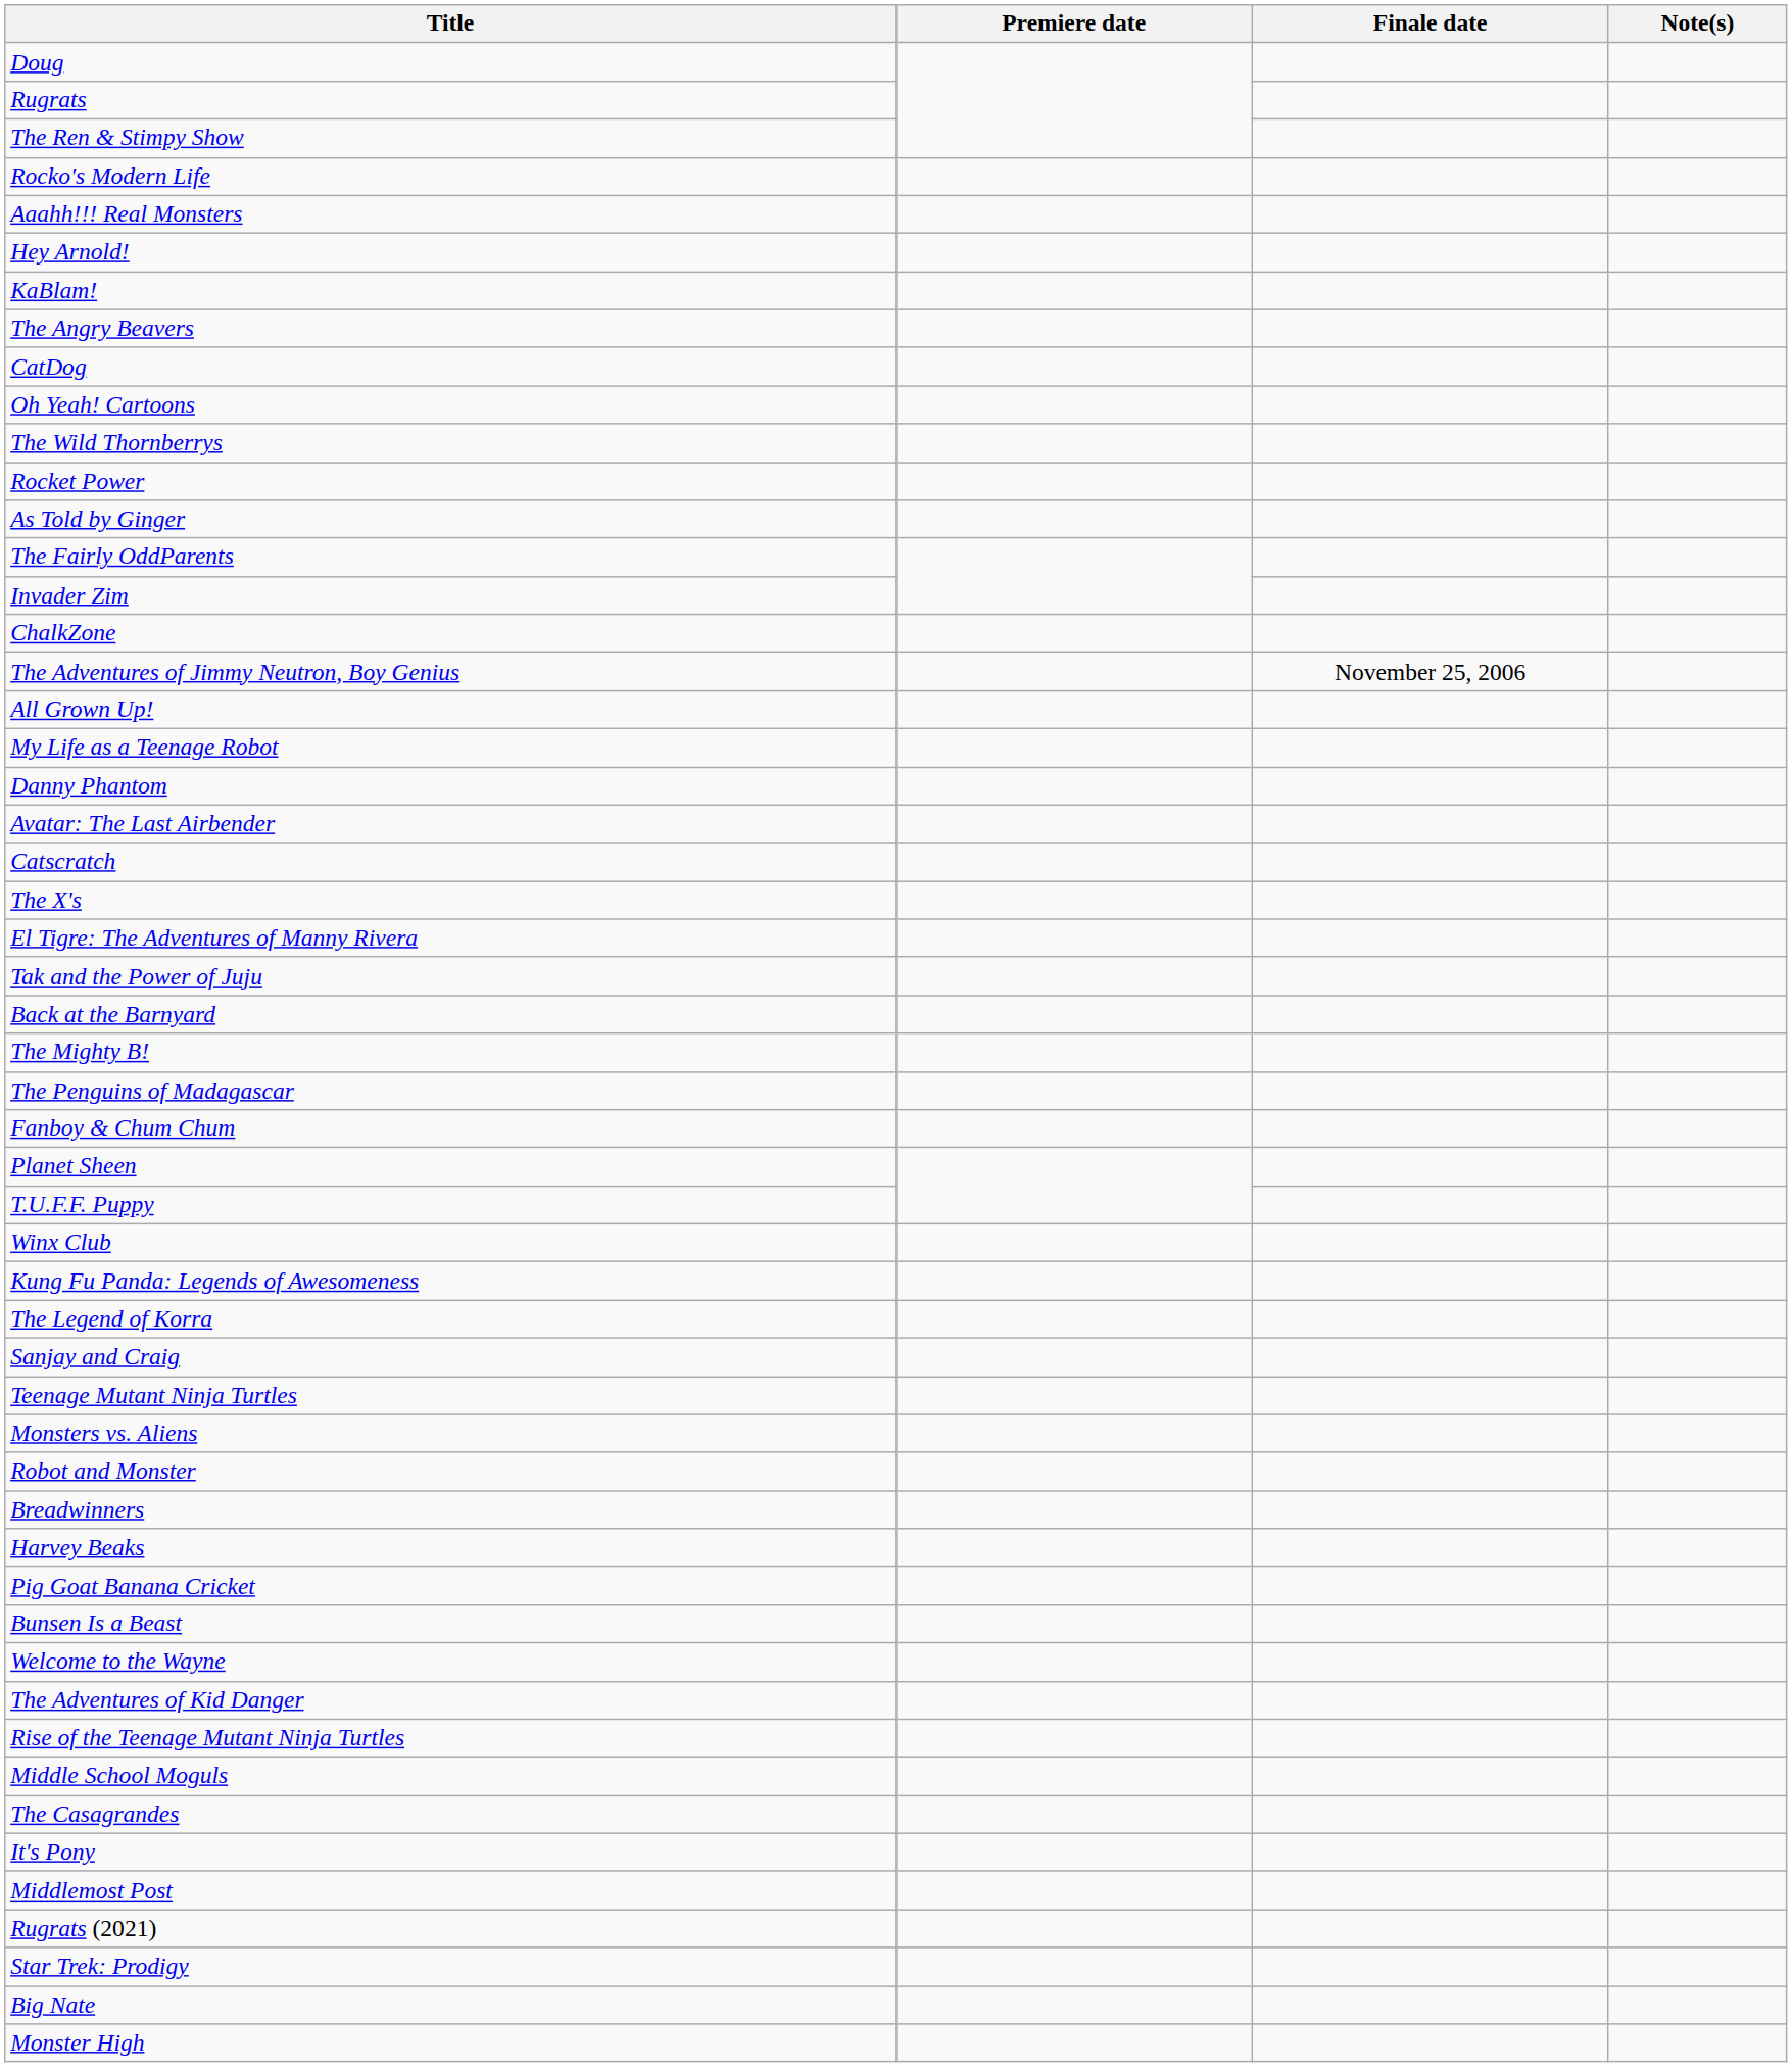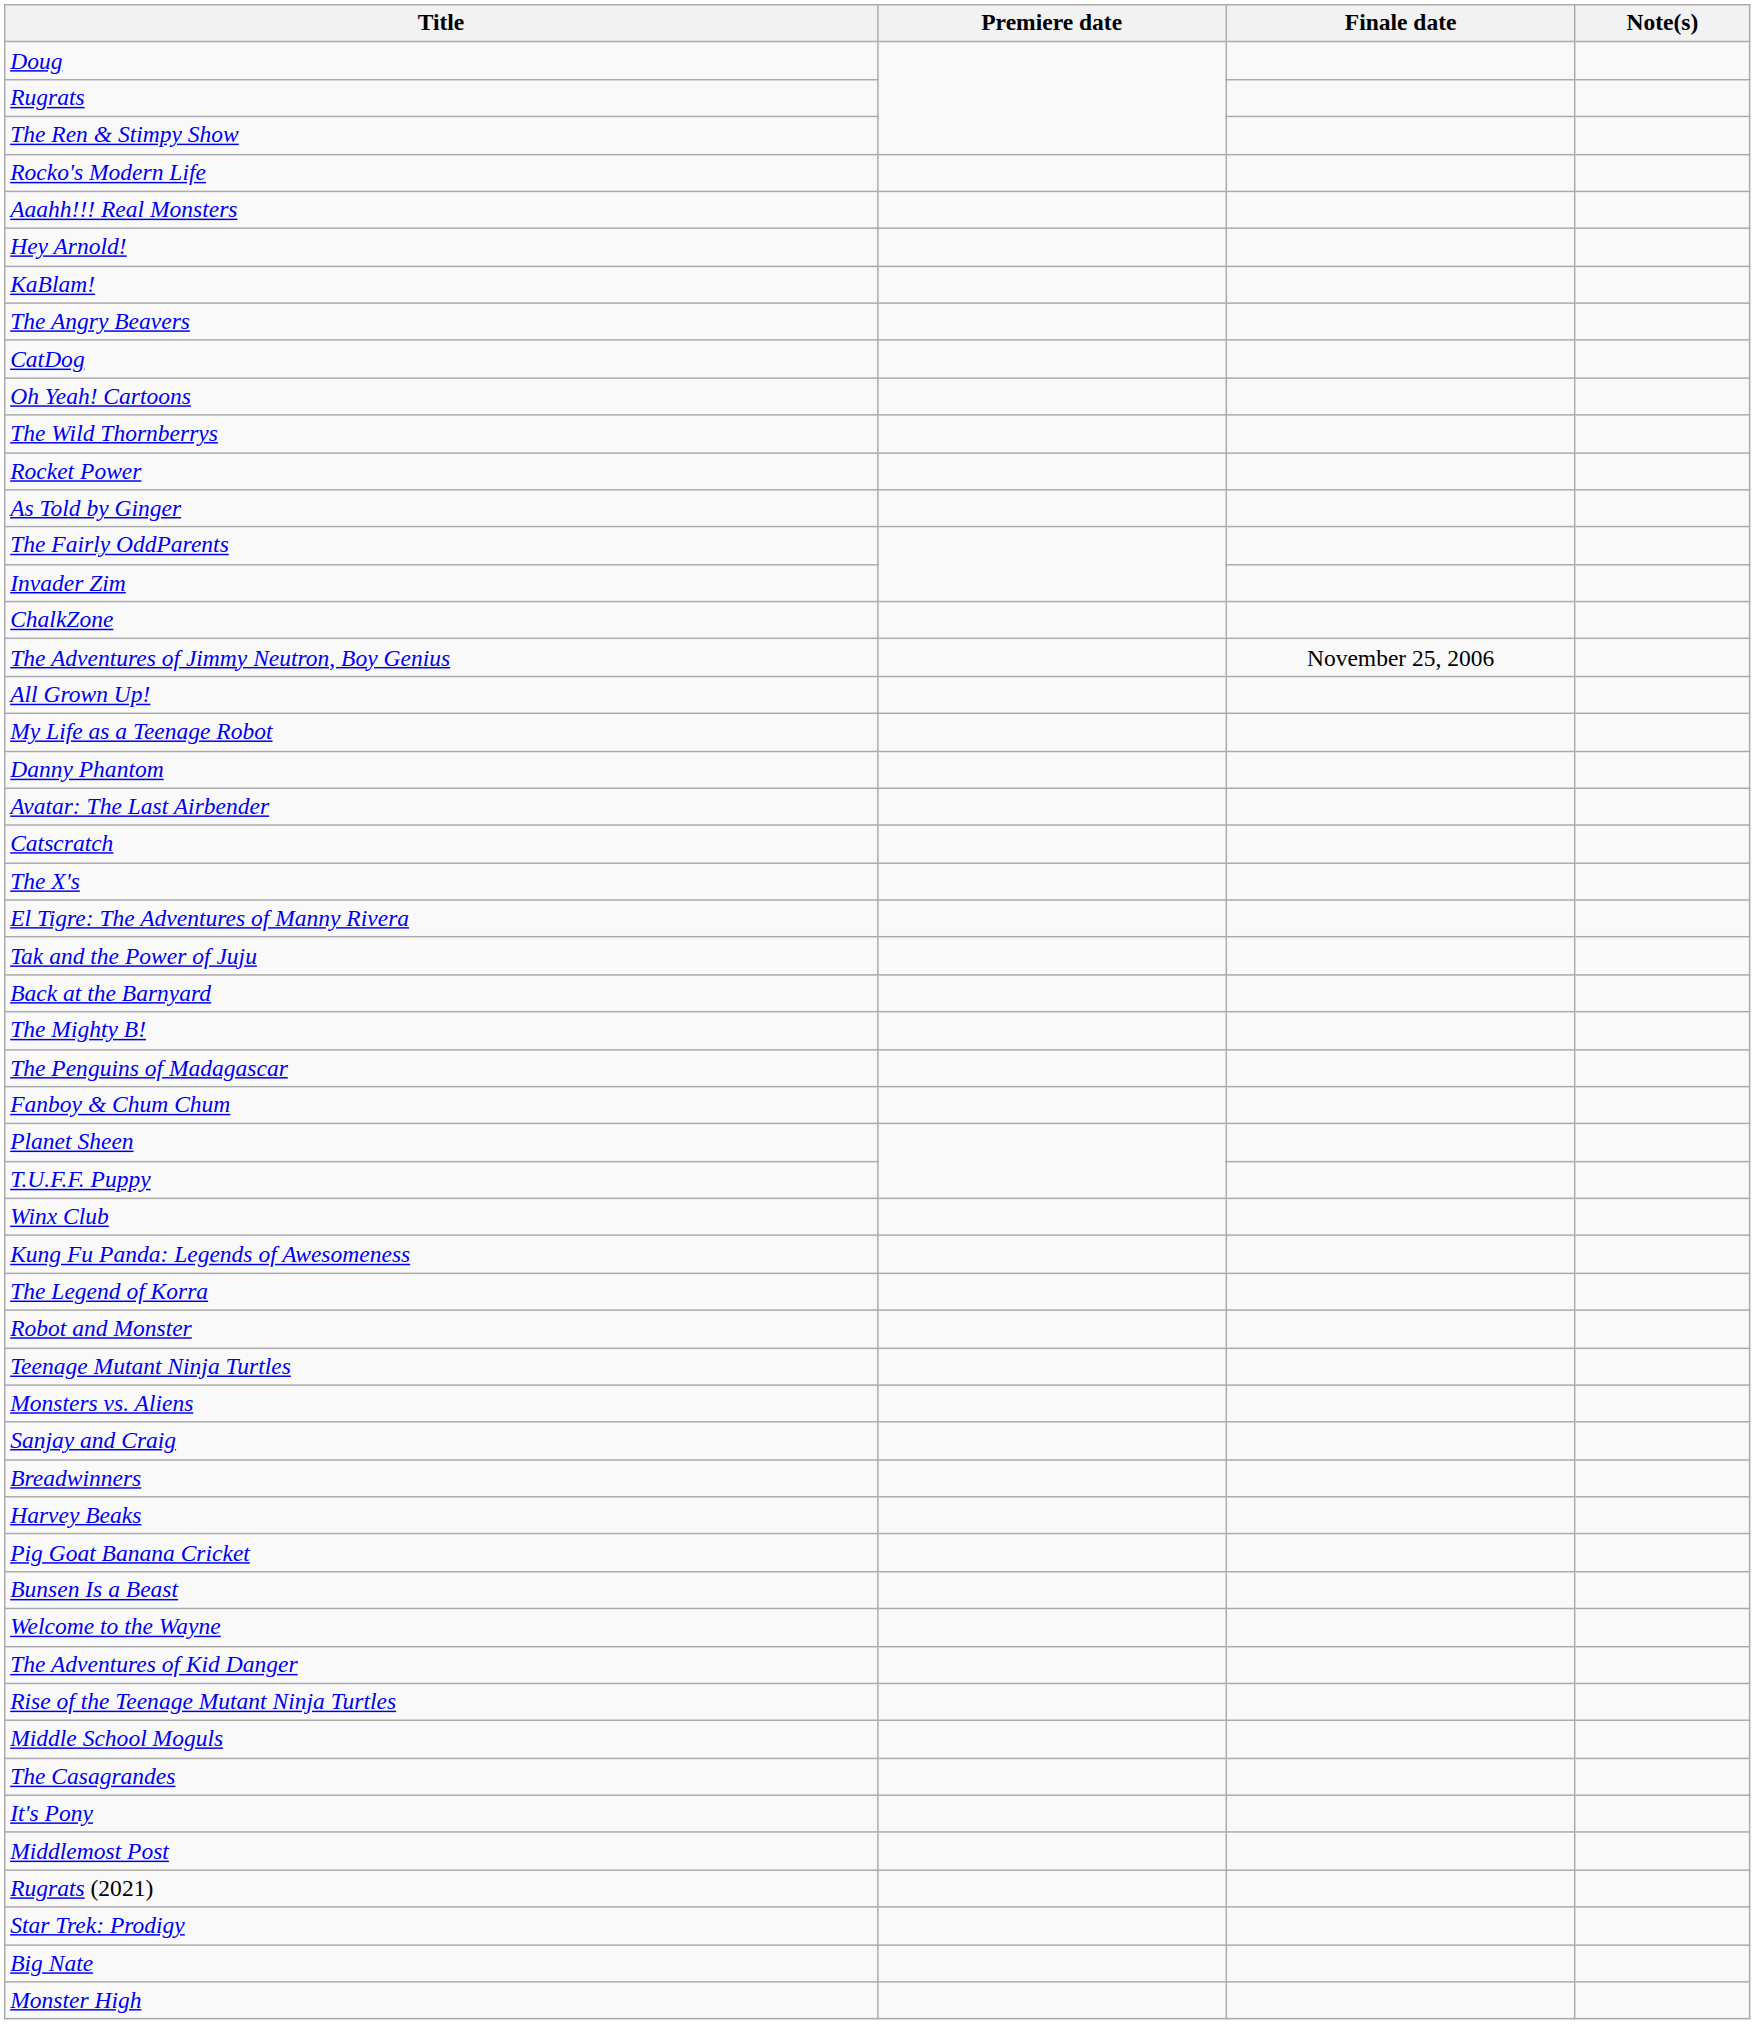 <table class="wikitable plainrowheaders sortable" style="width:75%;text-align:center;">
 <tr>
 <th scope="col" style="width:25%;">Title</th>
 <th scope="col" style="width:10%;">Premiere date</th>
 <th scope="col" style="width:10%;">Finale date</th>
 <th class="unsortable" style="width:5%;">Note(s)</th>
 </tr>
 <tr>
 <td scope="row" style="text-align:left;"><em><a href='#'>Doug</a></em></td>
 <td rowspan="3"></td>
 <td></td>
 <td></td>
 </tr>
 <tr>
 <td scope="row" style="text-align:left;"><em><a href='#'>Rugrats</a></em></td>
 <td></td>
 <td></td>
 </tr>
 <tr>
 <td scope="row" style="text-align:left;"><em><a href='#'>The Ren & Stimpy Show</a></em></td>
 <td></td>
 <td></td>
 </tr>
 <tr>
 <td scope="row" style="text-align:left;"><em><a href='#'>Rocko's Modern Life</a></em></td>
 <td></td>
 <td></td>
 <td></td>
 </tr>
 <tr>
 <td scope="row" style="text-align:left;"><em><a href='#'>Aaahh!!! Real Monsters</a></em></td>
 <td></td>
 <td></td>
 <td></td>
 </tr>
 <tr>
 <td scope="row" style="text-align:left;"><em><a href='#'>Hey Arnold!</a></em></td>
 <td></td>
 <td></td>
 <td></td>
 </tr>
 <tr>
 <td scope="row" style="text-align:left;"><em><a href='#'>KaBlam!</a></em></td>
 <td></td>
 <td></td>
 <td></td>
 </tr>
 <tr>
 <td scope="row" style="text-align:left;"><em><a href='#'>The Angry Beavers</a></em></td>
 <td></td>
 <td></td>
 <td></td>
 </tr>
 <tr>
 <td scope="row" style="text-align:left;"><em><a href='#'>CatDog</a></em></td>
 <td></td>
 <td></td>
 <td></td>
 </tr>
 <tr>
 <td scope="row" style="text-align:left;"><em><a href='#'>Oh Yeah! Cartoons</a></em></td>
 <td></td>
 <td></td>
 <td></td>
 </tr>
 <tr>
 <td scope="row" style="text-align:left;"><em><a href='#'>The Wild Thornberrys</a></em></td>
 <td></td>
 <td></td>
 <td></td>
 </tr>
 <tr>
 <td scope="row" style="text-align:left;"><em><a href='#'>Rocket Power</a></em></td>
 <td></td>
 <td></td>
 <td></td>
 </tr>
 <tr>
 <td scope="row" style="text-align:left;"><em><a href='#'>As Told by Ginger</a></em></td>
 <td></td>
 <td></td>
 <td></td>
 </tr>
 <tr>
 <td scope="row" style="text-align:left;"><em><a href='#'>The Fairly OddParents</a></em></td>
 <td rowspan="2"></td>
 <td></td>
 <td></td>
 </tr>
 <tr>
 <td scope="row" style="text-align:left;"><em><a href='#'>Invader Zim</a></em></td>
 <td></td>
 <td></td>
 </tr>
 <tr>
 <td scope="row" style="text-align:left;"><em><a href='#'>ChalkZone</a></em></td>
 <td></td>
 <td></td>
 <td></td>
 </tr>
 <tr>
 <td scope="row" style="text-align:left;"><em><a href='#'>The Adventures of Jimmy Neutron, Boy Genius</a></em></td>
 <td></td>
 <td>November 25, 2006</td>
 <td></td>
 </tr>
 <tr>
 <td scope="row" style="text-align:left;"><em><a href='#'>All Grown Up!</a></em></td>
 <td></td>
 <td></td>
 <td></td>
 </tr>
 <tr>
 <td scope="row" style="text-align:left;"><em><a href='#'>My Life as a Teenage Robot</a></em></td>
 <td></td>
 <td></td>
 <td></td>
 </tr>
 <tr>
 <td scope="row" style="text-align:left;"><em><a href='#'>Danny Phantom</a></em></td>
 <td></td>
 <td></td>
 <td></td>
 </tr>
 <tr>
 <td scope="row" style="text-align:left;"><em><a href='#'>Avatar: The Last Airbender</a></em></td>
 <td></td>
 <td></td>
 <td></td>
 </tr>
 <tr>
 <td scope="row" style="text-align:left;"><em><a href='#'>Catscratch</a></em></td>
 <td></td>
 <td></td>
 <td></td>
 </tr>
 <tr>
 <td scope="row" style="text-align:left;"><em><a href='#'>The X's</a></em></td>
 <td></td>
 <td></td>
 <td></td>
 </tr>
 <tr>
 <td scope="row" style="text-align:left;"><em><a href='#'>El Tigre: The Adventures of Manny Rivera</a></em></td>
 <td></td>
 <td></td>
 <td></td>
 </tr>
 <tr>
 <td scope="row" style="text-align:left;"><em><a href='#'>Tak and the Power of Juju</a></em></td>
 <td></td>
 <td></td>
 <td></td>
 </tr>
 <tr>
 <td scope="row" style="text-align:left;"><em><a href='#'>Back at the Barnyard</a></em></td>
 <td></td>
 <td></td>
 <td></td>
 </tr>
 <tr>
 <td scope="row" style="text-align:left;"><em><a href='#'>The Mighty B!</a></em></td>
 <td></td>
 <td></td>
 <td></td>
 </tr>
 <tr>
 <td scope="row" style="text-align:left;"><em><a href='#'>The Penguins of Madagascar</a></em></td>
 <td></td>
 <td></td>
 <td></td>
 </tr>
 <tr>
 <td scope="row" style="text-align:left;"><em><a href='#'>Fanboy & Chum Chum</a></em></td>
 <td></td>
 <td></td>
 <td></td>
 </tr>
 <tr>
 <td scope="row" style="text-align:left;"><em><a href='#'>Planet Sheen</a></em></td>
 <td rowspan="2"></td>
 <td></td>
 <td></td>
 </tr>
 <tr>
 <td scope="row" style="text-align:left;"><em><a href='#'>T.U.F.F. Puppy</a></em></td>
 <td></td>
 <td></td>
 </tr>
 <tr>
 <td scope="row" style="text-align:left;"><em><a href='#'>Winx Club</a></em></td>
 <td></td>
 <td></td>
 <td></td>
 </tr>
 <tr>
 <td scope="row" style="text-align:left;"><em><a href='#'>Kung Fu Panda: Legends of Awesomeness</a></em></td>
 <td></td>
 <td></td>
 <td></td>
 </tr>
 <tr>
 <td scope="row" style="text-align:left;"><em><a href='#'>The Legend of Korra</a></em></td>
 <td></td>
 <td></td>
 <td></td>
 </tr>
 <tr>
-<td scope="row" style="text-align:left;"><em><a href='#'>Sanjay and Craig</a></em></td>
+<td scope="row" style="text-align:left;"><em><a href='#'>Robot and Monster</a></em></td>
 <td></td>
 <td></td>
 <td></td>
 </tr>
 <tr>
 <td scope="row" style="text-align:left;"><em><a href='#'>Teenage Mutant Ninja Turtles</a></em></td>
 <td></td>
 <td></td>
 <td></td>
 </tr>
 <tr>
 <td scope="row" style="text-align:left;"><em><a href='#'>Monsters vs. Aliens</a></em></td>
 <td></td>
 <td></td>
 <td></td>
 </tr>
 <tr>
-<td scope="row" style="text-align:left;"><em><a href='#'>Robot and Monster</a></em></td>
+<td scope="row" style="text-align:left;"><em><a href='#'>Sanjay and Craig</a></em></td>
 <td></td>
 <td></td>
 <td></td>
 </tr>
 <tr>
 <td scope="row" style="text-align:left;"><em><a href='#'>Breadwinners</a></em></td>
 <td></td>
 <td></td>
 <td></td>
 </tr>
 <tr>
 <td scope="row" style="text-align:left;"><em><a href='#'>Harvey Beaks</a></em></td>
 <td></td>
 <td></td>
 <td></td>
 </tr>
 <tr>
 <td scope="row" style="text-align:left;"><em><a href='#'>Pig Goat Banana Cricket</a></em></td>
 <td></td>
 <td></td>
 <td></td>
 </tr>
 <tr>
 <td scope="row" style="text-align:left;"><em><a href='#'>Bunsen Is a Beast</a></em></td>
 <td></td>
 <td></td>
 <td></td>
 </tr>
 <tr>
 <td scope="row" style="text-align:left;"><em><a href='#'>Welcome to the Wayne</a></em></td>
 <td></td>
 <td></td>
 <td></td>
 </tr>
 <tr>
 <td scope="row" style="text-align:left;"><em><a href='#'>The Adventures of Kid Danger</a></em></td>
 <td></td>
 <td></td>
 <td></td>
 </tr>
 <tr>
 <td scope="row" style="text-align:left;"><em><a href='#'>Rise of the Teenage Mutant Ninja Turtles</a></em></td>
 <td></td>
 <td></td>
 <td></td>
 </tr>
 <tr>
 <td scope="row" style="text-align:left;"><em><a href='#'>Middle School Moguls</a></em></td>
 <td></td>
 <td></td>
 <td></td>
 </tr>
 <tr>
 <td scope="row" style="text-align:left;"><em><a href='#'>The Casagrandes</a></em></td>
 <td></td>
 <td></td>
 <td></td>
 </tr>
 <tr>
 <td scope="row" style="text-align:left;"><em><a href='#'>It's Pony</a></em></td>
 <td></td>
 <td></td>
 <td></td>
 </tr>
 <tr>
 <td scope="row" style="text-align:left;"><em><a href='#'>Middlemost Post</a></em></td>
 <td></td>
 <td></td>
 <td></td>
 </tr>
 <tr>
 <td scope="row" style="text-align:left;"><em><a href='#'>Rugrats</a></em> (2021)</td>
 <td></td>
 <td></td>
 <td></td>
 </tr>
 <tr>
 <td scope="row" style="text-align:left;"><em><a href='#'>Star Trek: Prodigy</a></em></td>
 <td></td>
 <td></td>
 <td></td>
 </tr>
 <tr>
 <td scope="row" style="text-align:left;"><em><a href='#'>Big Nate</a></em></td>
 <td></td>
 <td></td>
 <td></td>
 </tr>
 <tr>
 <td scope="row" style="text-align:left;"><em><a href='#'>Monster High</a></em></td>
 <td></td>
 <td></td>
 <td></td>
 </tr>
 </table>
